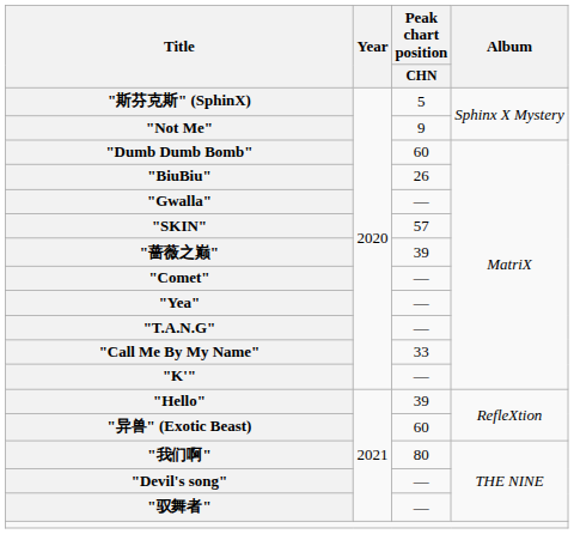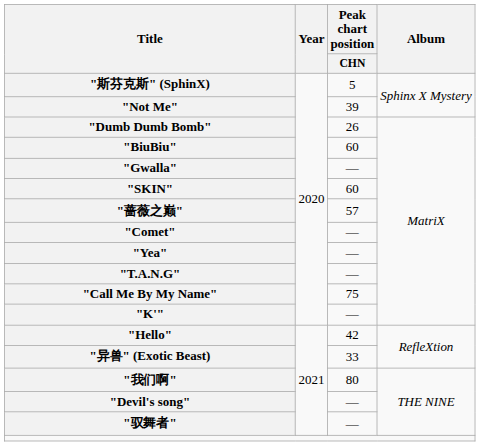 <table class="wikitable plainrowheaders" style="text-align:center;">
 <tr>
 <th rowspan="2" scope="col" style="width:22em;">Title</th>
 <th rowspan="2" scope="col">Year</th>
 <th>Peak chart position</th>
 <th rowspan="2" scope="col">Album</th>
 </tr>
 <tr>
 <th scope="col" style="width:3em;font-size:90%;">CHN<br></th>
 </tr>
 <tr>
 <th scope="row">"斯芬克斯" (SphinX)</th>
 <td rowspan="12">2020</td>
 <td>5</td>
 <td rowspan="2"><em>Sphinx X Mystery</em></td>
 </tr>
 <tr>
 <th scope="row">"Not Me"</th>
-<td>9</td>
+<td>39</td>
 </tr>
 <tr>
 <th scope="row">"Dumb Dumb Bomb"</th>
-<td>60</td>
+<td>26</td>
 <td rowspan="10"><em>MatriX</em></td>
 </tr>
 <tr>
 <th scope="row">"BiuBiu"</th>
-<td>26</td>
+<td>60</td>
 </tr>
 <tr>
 <th scope="row">"Gwalla"</th>
 <td>—</td>
 </tr>
 <tr>
 <th scope="row">"SKIN"</th>
-<td>57</td>
+<td>60</td>
 </tr>
 <tr>
 <th scope="row">"蔷薇之巅"</th>
-<td>39</td>
+<td>57</td>
 </tr>
 <tr>
 <th scope="row">"Comet"</th>
 <td>—</td>
 </tr>
 <tr>
 <th scope="row">"Yea"</th>
 <td>—</td>
 </tr>
 <tr>
 <th scope="row">"T.A.N.G"</th>
 <td>—</td>
 </tr>
 <tr>
 <th scope="row">"Call Me By My Name"</th>
-<td>33</td>
+<td>75</td>
 </tr>
 <tr>
 <th scope="row">"K'"</th>
 <td>—</td>
 </tr>
 <tr>
 <th scope="row">"Hello"</th>
 <td rowspan="5">2021</td>
-<td>39</td>
+<td>42</td>
 <td rowspan="2"><em>RefleXtion</em></td>
 </tr>
 <tr>
 <th scope="row">"异兽" (Exotic Beast)</th>
-<td>60</td>
+<td>33</td>
 </tr>
 <tr>
 <th scope="row">"我们啊"</th>
 <td>80</td>
 <td rowspan="3"><em>THE NINE</em></td>
 </tr>
 <tr>
 <th scope="row">"Devil's song"</th>
 <td>—</td>
 </tr>
 <tr>
 <th scope="row">"驭舞者"</th>
 <td>—</td>
 </tr>
 <tr>
 <td colspan="4"></td>
 </tr>
 </table>
